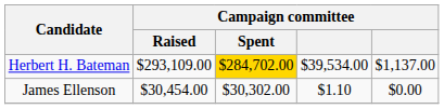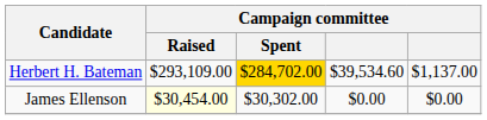 <table class="wikitable sortable" style="font-size:90%;text-align:center;">
 <tr>
 <th rowspan="2">Candidate</th>
 <th colspan="7">Campaign committee</th>
 </tr>
 <tr>
 <th>Raised</th>
 <th>Spent</th>
 <th data-sort-type=currency></th>
 <th></th>
 </tr>
 <tr>
 <td><a href='#'>Herbert H. Bateman</a></td>
 <td>$293,109.00</td>
 <td style="background: gold;">$284,702.00</td>
-<td>$39,534.00</td>
+<td>$39,534.60</td>
 <td>$1,137.00</td>
 </tr>
 <tr>
 <td>James Ellenson</td>
-<td>$30,454.00</td>
+<td style="background: lightyellow;">$30,454.00</td>
 <td>$30,302.00</td>
-<td>$1.10</td>
+<td>$0.00</td>
 <td>$0.00</td>
 </tr>
 <tr>
 </tr>
 </table>
